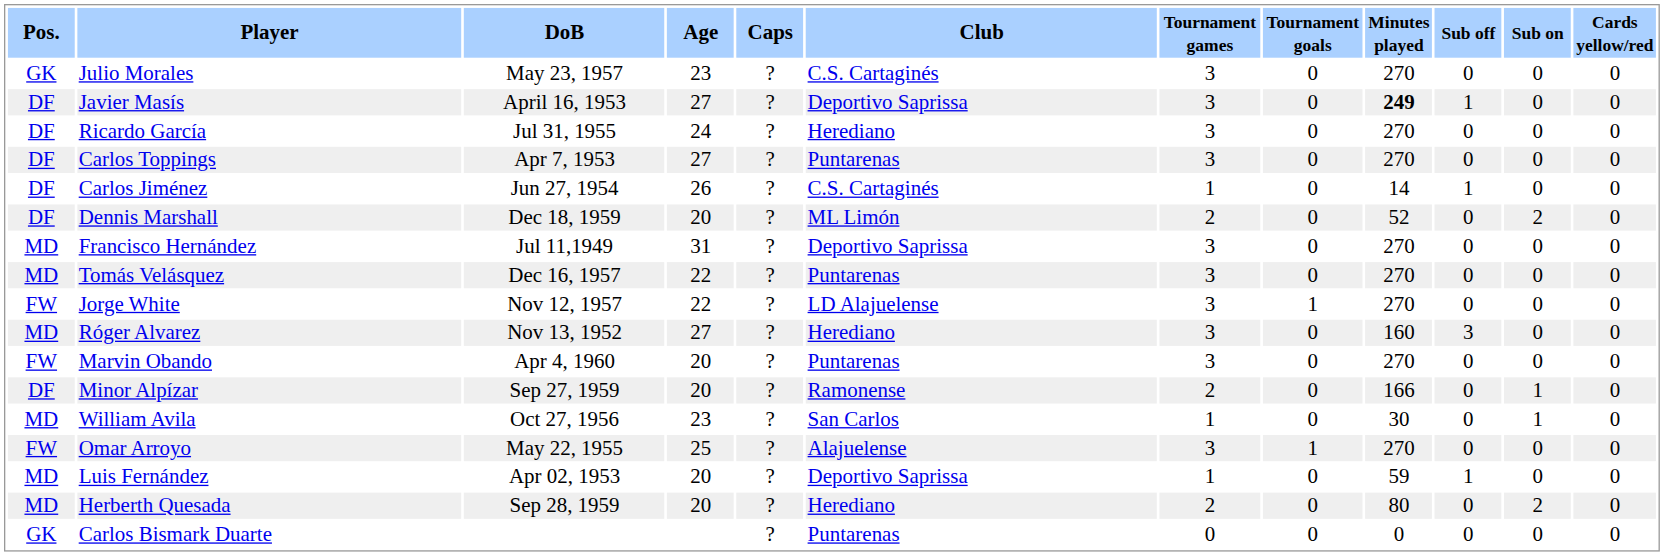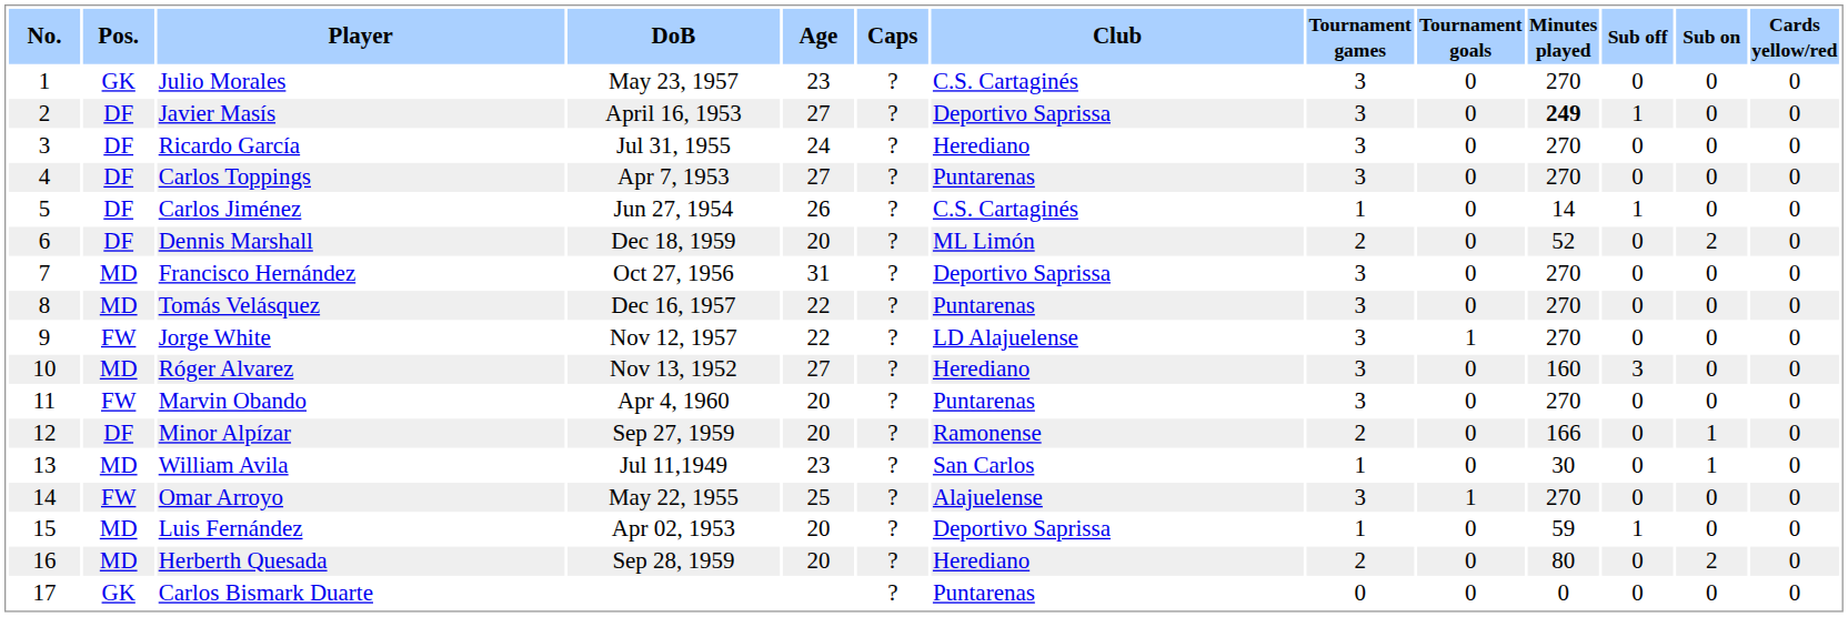 <table border="0" width="100%" style="border: 1px solid #999; background-color:#FFFFFF; text-align:center">
 <tr align="center" bgcolor="#AAD0FF">
+<th width=4%>No.</th>
 <th width=4%>Pos.</th>
 <th width=23%>Player</th>
 <th width=12%>DoB</th>
 <th width=4%>Age</th>
 <th width=4%>Caps</th>
 <th width=21%>Club</th>
 <th width=6%><small>Tournament<br>games</small></th>
 <th width=6%><small>Tournament<br>goals</small></th>
 <th width=4%><small>Minutes<br>played</small></th>
 <th width=4%><small>Sub off</small></th>
 <th width=4%><small>Sub on</small></th>
 <th width=4%><small>Cards<br>yellow/red</small></th>
 </tr>
 <tr>
+<td>1</td>
 <td><a href='#'>GK</a></td>
 <td align="left"><a href='#'>Julio Morales</a></td>
 <td>May 23, 1957</td>
 <td>23</td>
 <td>?</td>
 <td align="left"> <a href='#'>C.S. Cartaginés</a></td>
 <td>3</td>
 <td>0</td>
 <td>270</td>
 <td>0</td>
 <td>0</td>
 <td>0</td>
 </tr>
 <tr bgcolor="#EFEFEF">
+<td>2</td>
 <td><a href='#'>DF</a></td>
 <td align="left"><a href='#'>Javier Masís</a></td>
 <td>April 16, 1953</td>
 <td>27</td>
 <td>?</td>
 <td align="left"> <a href='#'>Deportivo Saprissa</a></td>
 <td>3</td>
 <td>0</td>
 <td><strong>249</strong></td>
 <td>1</td>
 <td>0</td>
 <td>0</td>
 </tr>
 <tr>
+<td>3</td>
 <td><a href='#'>DF</a></td>
 <td align="left"><a href='#'>Ricardo García</a></td>
 <td>Jul 31, 1955</td>
 <td>24</td>
 <td>?</td>
 <td align="left"> <a href='#'>Herediano</a></td>
 <td>3</td>
 <td>0</td>
 <td>270</td>
 <td>0</td>
 <td>0</td>
 <td>0</td>
 </tr>
 <tr bgcolor="#EFEFEF">
+<td>4</td>
 <td><a href='#'>DF</a></td>
 <td align="left"><a href='#'>Carlos Toppings</a></td>
 <td>Apr 7, 1953</td>
 <td>27</td>
 <td>?</td>
 <td align="left"> <a href='#'>Puntarenas</a></td>
 <td>3</td>
 <td>0</td>
 <td>270</td>
 <td>0</td>
 <td>0</td>
 <td>0</td>
 </tr>
 <tr>
+<td>5</td>
 <td><a href='#'>DF</a></td>
 <td align="left"><a href='#'>Carlos Jiménez</a></td>
 <td>Jun 27, 1954</td>
 <td>26</td>
 <td>?</td>
 <td align="left"> <a href='#'>C.S. Cartaginés</a></td>
 <td>1</td>
 <td>0</td>
 <td>14</td>
 <td>1</td>
 <td>0</td>
 <td>0</td>
 </tr>
 <tr bgcolor="#EFEFEF">
+<td>6</td>
 <td><a href='#'>DF</a></td>
 <td align="left"><a href='#'>Dennis Marshall</a></td>
 <td>Dec 18, 1959</td>
 <td>20</td>
 <td>?</td>
 <td align="left"> <a href='#'>ML Limón</a></td>
 <td>2</td>
 <td>0</td>
 <td>52</td>
 <td>0</td>
 <td>2</td>
 <td>0</td>
 </tr>
 <tr>
+<td>7</td>
 <td><a href='#'>MD</a></td>
 <td align="left"><a href='#'>Francisco Hernández</a></td>
-<td>Jul 11,1949</td>
+<td>Oct 27, 1956</td>
 <td>31</td>
 <td>?</td>
 <td align="left"> <a href='#'>Deportivo Saprissa</a></td>
 <td>3</td>
 <td>0</td>
 <td>270</td>
 <td>0</td>
 <td>0</td>
 <td>0</td>
 </tr>
 <tr bgcolor="#EFEFEF">
+<td>8</td>
 <td><a href='#'>MD</a></td>
 <td align="left"><a href='#'>Tomás Velásquez</a></td>
 <td>Dec 16, 1957</td>
 <td>22</td>
 <td>?</td>
 <td align="left"> <a href='#'>Puntarenas</a></td>
 <td>3</td>
 <td>0</td>
 <td>270</td>
 <td>0</td>
 <td>0</td>
 <td>0</td>
 </tr>
 <tr>
+<td>9</td>
 <td><a href='#'>FW</a></td>
 <td align="left"><a href='#'>Jorge White</a></td>
 <td>Nov 12, 1957</td>
 <td>22</td>
 <td>?</td>
 <td align="left"><a href='#'>LD Alajuelense</a></td>
 <td>3</td>
 <td>1</td>
 <td>270</td>
 <td>0</td>
 <td>0</td>
 <td>0</td>
 </tr>
 <tr bgcolor="#EFEFEF">
+<td>10</td>
 <td><a href='#'>MD</a></td>
 <td align="left"><a href='#'>Róger Alvarez</a></td>
 <td>Nov 13, 1952</td>
 <td>27</td>
 <td>?</td>
 <td align="left"> <a href='#'>Herediano</a></td>
 <td>3</td>
 <td>0</td>
 <td>160</td>
 <td>3</td>
 <td>0</td>
 <td>0</td>
 </tr>
 <tr>
+<td>11</td>
 <td><a href='#'>FW</a></td>
 <td align="left"><a href='#'>Marvin Obando</a></td>
 <td>Apr 4, 1960</td>
 <td>20</td>
 <td>?</td>
 <td align="left"> <a href='#'>Puntarenas</a></td>
 <td>3</td>
 <td>0</td>
 <td>270</td>
 <td>0</td>
 <td>0</td>
 <td>0</td>
 </tr>
 <tr bgcolor="#EFEFEF">
+<td>12</td>
 <td><a href='#'>DF</a></td>
 <td align="left"><a href='#'>Minor Alpízar</a></td>
 <td>Sep 27, 1959</td>
 <td>20</td>
 <td>?</td>
 <td align="left"> <a href='#'>Ramonense</a></td>
 <td>2</td>
 <td>0</td>
 <td>166</td>
 <td>0</td>
 <td>1</td>
 <td>0</td>
 </tr>
 <tr>
+<td>13</td>
 <td><a href='#'>MD</a></td>
 <td align="left"><a href='#'>William Avila</a></td>
-<td>Oct 27, 1956</td>
+<td>Jul 11,1949</td>
 <td>23</td>
 <td>?</td>
 <td align="left"><a href='#'>San Carlos</a></td>
 <td>1</td>
 <td>0</td>
 <td>30</td>
 <td>0</td>
 <td>1</td>
 <td>0</td>
 </tr>
 <tr bgcolor="#EFEFEF">
+<td>14</td>
 <td><a href='#'>FW</a></td>
 <td align="left"><a href='#'>Omar Arroyo</a></td>
 <td>May 22, 1955</td>
 <td>25</td>
 <td>?</td>
 <td align="left"> <a href='#'>Alajuelense</a></td>
 <td>3</td>
 <td>1</td>
 <td>270</td>
 <td>0</td>
 <td>0</td>
 <td>0</td>
 </tr>
 <tr>
+<td>15</td>
 <td><a href='#'>MD</a></td>
 <td align="left"><a href='#'>Luis Fernández</a></td>
 <td>Apr 02, 1953</td>
 <td>20</td>
 <td>?</td>
 <td align="left"> <a href='#'>Deportivo Saprissa</a></td>
 <td>1</td>
 <td>0</td>
 <td>59</td>
 <td>1</td>
 <td>0</td>
 <td>0</td>
 </tr>
 <tr bgcolor="#EFEFEF">
+<td>16</td>
 <td><a href='#'>MD</a></td>
 <td align="left"><a href='#'>Herberth Quesada</a></td>
 <td>Sep 28, 1959</td>
 <td>20</td>
 <td>?</td>
 <td align="left"> <a href='#'>Herediano</a></td>
 <td>2</td>
 <td>0</td>
 <td>80</td>
 <td>0</td>
 <td>2</td>
 <td>0</td>
 </tr>
 <tr>
+<td>17</td>
 <td><a href='#'>GK</a></td>
 <td align="left"><a href='#'>Carlos Bismark Duarte</a></td>
 <td></td>
 <td></td>
 <td>?</td>
 <td align="left"> <a href='#'>Puntarenas</a></td>
 <td>0</td>
 <td>0</td>
 <td>0</td>
 <td>0</td>
 <td>0</td>
 <td>0</td>
 </tr>
 </table>
